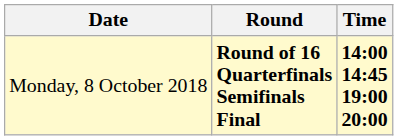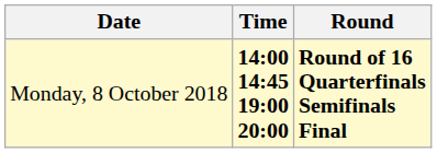 <table class="wikitable">
 <tr>
 <th>Date</th>
+<th>Time</th>
 <th>Round</th>
-<th>Time</th>
 </tr>
 <tr>
 <td style=background:lemonchiffon>Monday, 8 October 2018</td>
+<td style=background:lemonchiffon align=right><strong>14:00<br>14:45<br>19:00<br>20:00</strong></td>
 <td style=background:lemonchiffon><strong>Round of 16<br>Quarterfinals<br>Semifinals<br>Final</strong></td>
-<td style=background:lemonchiffon align=right><strong>14:00<br>14:45<br>19:00<br>20:00</strong></td>
 </tr>
 </table>
